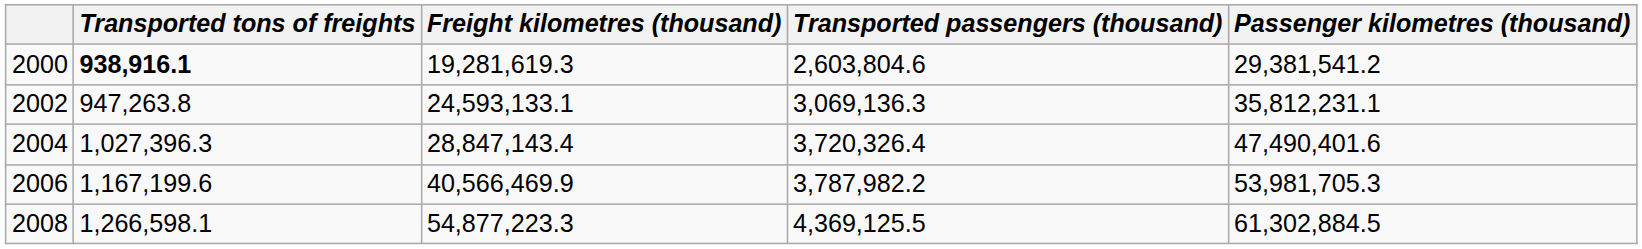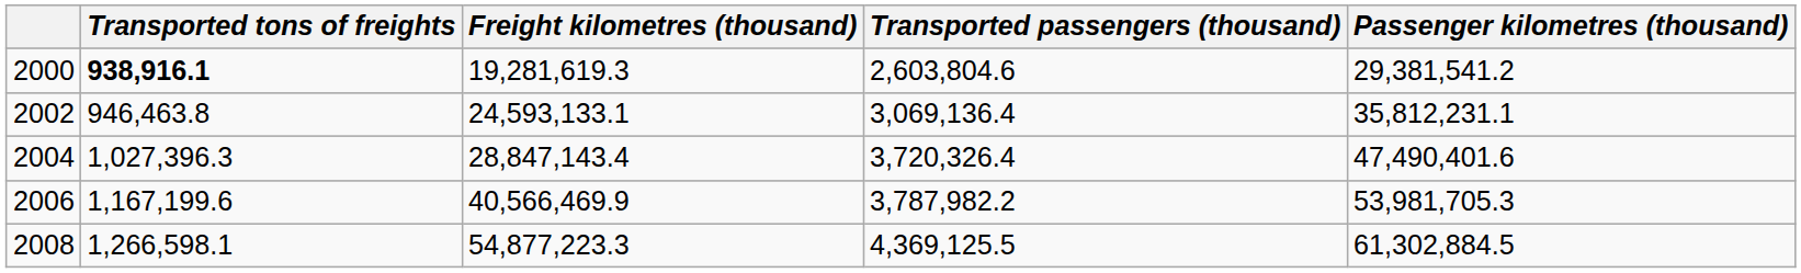 <table Class = "wikitable" style="margin-left: auto; margin-right: auto; border: none;">
 <tr>
 <th></th>
 <th><em>Transported tons of freights</em></th>
 <th><em>Freight kilometres (thousand)</em></th>
 <th><em>Transported passengers (thousand)</em></th>
 <th><em>Passenger kilometres (thousand)</em></th>
 </tr>
 <tr>
 <td>2000</td>
 <td><strong>938,916.1</strong></td>
 <td>19,281,619.3</td>
 <td>2,603,804.6</td>
 <td>29,381,541.2</td>
 </tr>
 <tr>
 <td>2002</td>
-<td>947,263.8</td>
+<td>946,463.8</td>
 <td>24,593,133.1</td>
-<td>3,069,136.3</td>
+<td>3,069,136.4</td>
 <td>35,812,231.1</td>
 </tr>
 <tr>
 <td>2004</td>
 <td>1,027,396.3</td>
 <td>28,847,143.4</td>
 <td>3,720,326.4</td>
 <td>47,490,401.6</td>
 </tr>
 <tr>
 <td>2006</td>
 <td>1,167,199.6</td>
 <td>40,566,469.9</td>
 <td>3,787,982.2</td>
 <td>53,981,705.3</td>
 </tr>
 <tr>
 <td>2008</td>
 <td>1,266,598.1</td>
 <td>54,877,223.3</td>
 <td>4,369,125.5</td>
 <td>61,302,884.5</td>
 </tr>
 </table>
